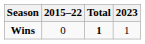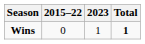 <table class="wikitable">
 <tr>
 <th>Season</th>
 <th>2015–22</th>
+<th>2023</th>
 <th><strong>Total</strong></th>
-<th>2023</th>
 </tr>
 <tr align=center>
 <td><strong>Wins</strong></td>
 <td>0</td>
+<td>1</td>
 <td><strong>1</strong></td>
-<td>1</td>
 </tr>
 </table>
